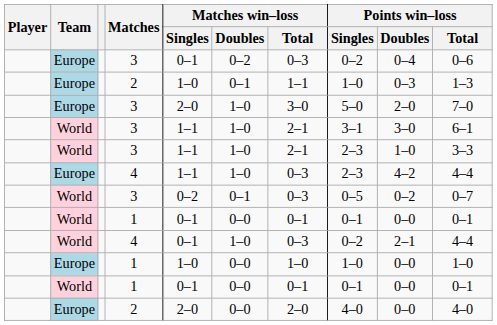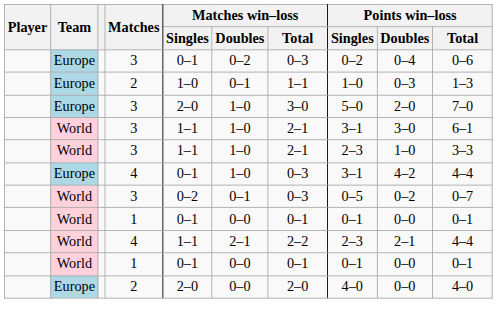 <table class="wikitable mw-datatable sortable nowrap" style="text-align:center">
 <tr>
 <th rowspan=2>Player</th>
 <th rowspan=2 width=40>Team</th>
 <th rowspan=2></th>
 <th rowspan=2 style="border-right: 1pt black solid">Matches</th>
 <th class="unsortable" colspan=3 style="border-right: 1pt black solid">Matches win–loss</th>
 <th class="unsortable" colspan=3>Points win–loss</th>
 </tr>
 <tr>
 <th>Singles</th>
 <th>Doubles</th>
 <th width=60 style="border-right: 1pt black solid">Total</th>
 <th>Singles</th>
 <th>Doubles</th>
 <th width=60>Total</th>
 </tr>
 <tr>
 <td align="left"></td>
 <td bgcolor="lightblue">Europe</td>
 <td align=center></td>
 <td style="border-right: 1pt black solid">3</td>
 <td>0–1</td>
 <td>0–2</td>
 <td style="border-right: 1pt black solid">0–3</td>
 <td>0–2</td>
 <td>0–4</td>
 <td>0–6</td>
 </tr>
 <tr>
 <td align="left"></td>
 <td bgcolor="lightblue">Europe</td>
 <td align=center></td>
 <td style="border-right: 1pt black solid">2</td>
 <td>1–0</td>
 <td>0–1</td>
 <td style="border-right: 1pt black solid">1–1</td>
 <td>1–0</td>
 <td>0–3</td>
 <td>1–3</td>
 </tr>
 <tr>
 <td align="left"></td>
 <td bgcolor="lightblue">Europe</td>
 <td align=center></td>
 <td style="border-right: 1pt black solid">3</td>
 <td>2–0</td>
 <td>1–0</td>
 <td style="border-right: 1pt black solid">3–0</td>
 <td>5–0</td>
 <td>2–0</td>
 <td>7–0</td>
 </tr>
 <tr>
 <td align="left"></td>
 <td bgcolor="ffd1dc">World</td>
 <td align=center></td>
 <td style="border-right: 1pt black solid">3</td>
 <td>1–1</td>
 <td>1–0</td>
 <td style="border-right: 1pt black solid">2–1</td>
 <td>3–1</td>
 <td>3–0</td>
 <td>6–1</td>
 </tr>
 <tr>
 <td align="left"></td>
 <td bgcolor="ffd1dc">World</td>
 <td align=center></td>
 <td style="border-right: 1pt black solid">3</td>
 <td>1–1</td>
 <td>1–0</td>
 <td style="border-right: 1pt black solid">2–1</td>
 <td>2–3</td>
 <td>1–0</td>
 <td>3–3</td>
 </tr>
 <tr>
 <td align="left"></td>
 <td bgcolor="lightblue">Europe</td>
 <td align=center></td>
 <td style="border-right: 1pt black solid">4</td>
-<td>1–1</td>
+<td>0–1</td>
 <td>1–0</td>
 <td style="border-right: 1pt black solid">0–3</td>
-<td>2–3</td>
+<td>3–1</td>
 <td>4–2</td>
 <td>4–4</td>
 </tr>
 <tr>
 <td align="left"></td>
 <td bgcolor="ffd1dc">World</td>
 <td align=center></td>
 <td style="border-right: 1pt black solid">3</td>
 <td>0–2</td>
 <td>0–1</td>
 <td style="border-right: 1pt black solid">0–3</td>
 <td>0–5</td>
 <td>0–2</td>
 <td>0–7</td>
 </tr>
 <tr>
 <td align="left"></td>
 <td bgcolor="ffd1dc">World</td>
 <td align=center></td>
 <td style="border-right: 1pt black solid">1</td>
 <td>0–1</td>
 <td>0–0</td>
 <td style="border-right: 1pt black solid">0–1</td>
 <td>0–1</td>
 <td>0–0</td>
 <td>0–1</td>
 </tr>
 <tr>
 <td align="left"></td>
 <td bgcolor="ffd1dc">World</td>
 <td align=center></td>
 <td style="border-right: 1pt black solid">4</td>
-<td>0–1</td>
-<td>1–0</td>
-<td style="border-right: 1pt black solid">0–3</td>
-<td>0–2</td>
+<td>1–1</td>
+<td>2–1</td>
+<td style="border-right: 1pt black solid">2–2</td>
+<td>2–3</td>
 <td>2–1</td>
 <td>4–4</td>
-</tr>
-<tr>
-<td align="left"></td>
-<td bgcolor="lightblue">Europe</td>
-<td align=center></td>
-<td style="border-right: 1pt black solid">1</td>
-<td>1–0</td>
-<td>0–0</td>
-<td style="border-right: 1pt black solid">1–0</td>
-<td>1–0</td>
-<td>0–0</td>
-<td>1–0</td>
 </tr>
 <tr>
 <td align="left"></td>
 <td bgcolor="ffd1dc">World</td>
 <td align=center></td>
 <td style="border-right: 1pt black solid">1</td>
 <td>0–1</td>
 <td>0–0</td>
 <td style="border-right: 1pt black solid">0–1</td>
 <td>0–1</td>
 <td>0–0</td>
 <td>0–1</td>
 </tr>
 <tr>
 <td align="left"></td>
 <td bgcolor="lightblue">Europe</td>
 <td align=center></td>
 <td style="border-right: 1pt black solid">2</td>
 <td>2–0</td>
 <td>0–0</td>
 <td style="border-right: 1pt black solid">2–0</td>
 <td>4–0</td>
 <td>0–0</td>
 <td>4–0</td>
 </tr>
 </table>
